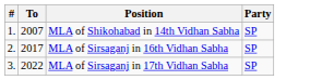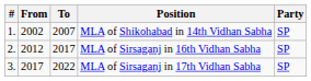 <table class="wikitable sortable">
 <tr>
 <th>#</th>
+<th>From</th>
 <th>To</th>
 <th>Position</th>
 <th>Party</th>
 </tr>
 <tr>
 <td>1.</td>
+<td>2002</td>
 <td>2007</td>
 <td><a href='#'>MLA</a> of <a href='#'>Shikohabad</a> in <a href='#'>14th Vidhan Sabha</a></td>
 <td><a href='#'>SP</a></td>
 </tr>
 <tr>
 <td>2.</td>
+<td>2012</td>
 <td>2017</td>
 <td><a href='#'>MLA</a> of <a href='#'>Sirsaganj</a> in <a href='#'>16th Vidhan Sabha</a></td>
 <td><a href='#'>SP</a></td>
 </tr>
 <tr>
 <td>3.</td>
+<td>2017</td>
 <td>2022</td>
 <td><a href='#'>MLA</a> of <a href='#'>Sirsaganj</a> in <a href='#'>17th Vidhan Sabha</a></td>
 <td><a href='#'>SP</a></td>
 </tr>
 </table>
